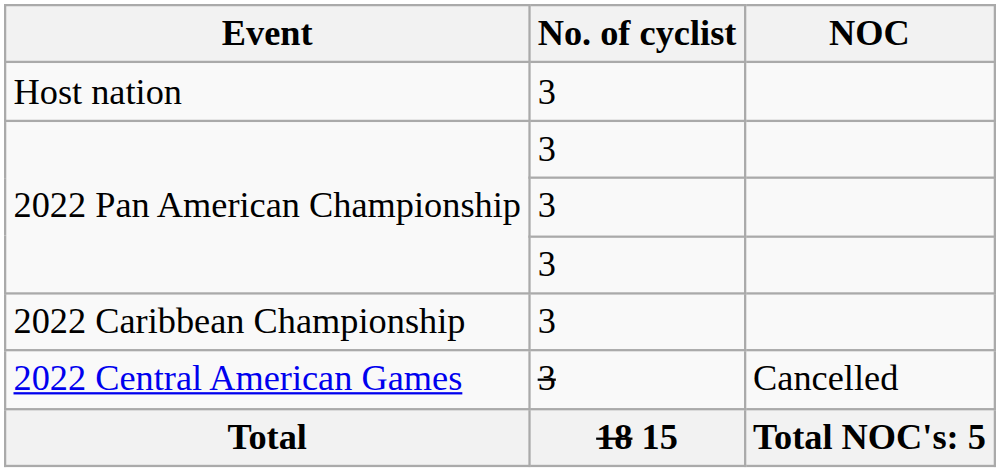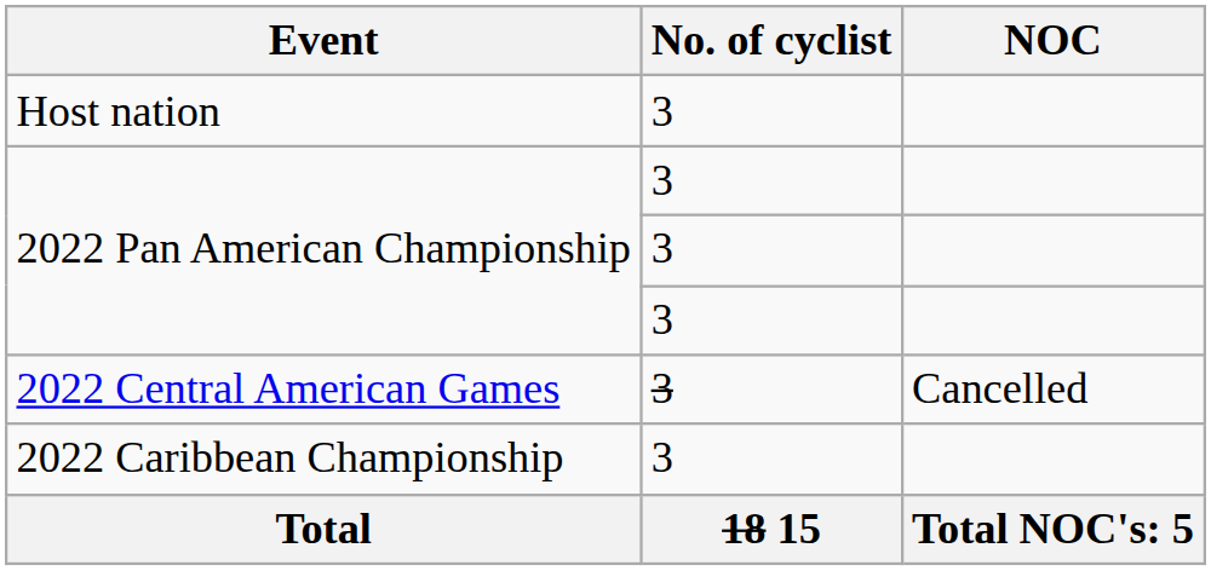 <table class="wikitable">
 <tr>
 <th>Event</th>
 <th>No. of cyclist</th>
 <th>NOC</th>
 </tr>
 <tr>
 <td>Host nation</td>
 <td>3</td>
 <td></td>
 </tr>
 <tr>
 <td rowspan="3">2022 Pan American Championship</td>
 <td>3</td>
 <td></td>
 </tr>
 <tr>
 <td>3</td>
 <td></td>
 </tr>
 <tr>
 <td>3</td>
 <td></td>
 </tr>
 <tr>
+<td><a href='#'>2022 Central American Games</a></td>
+<td><s>3</s></td>
+<td>Cancelled</td>
+</tr>
+<tr>
 <td>2022 Caribbean Championship</td>
 <td>3</td>
 <td></td>
-</tr>
-<tr>
-<td><a href='#'>2022 Central American Games</a></td>
-<td><s>3</s></td>
-<td>Cancelled</td>
 </tr>
 <tr>
 <th>Total</th>
 <th><s>18</s> 15</th>
 <th>Total NOC's: 5</th>
 </tr>
 </table>
